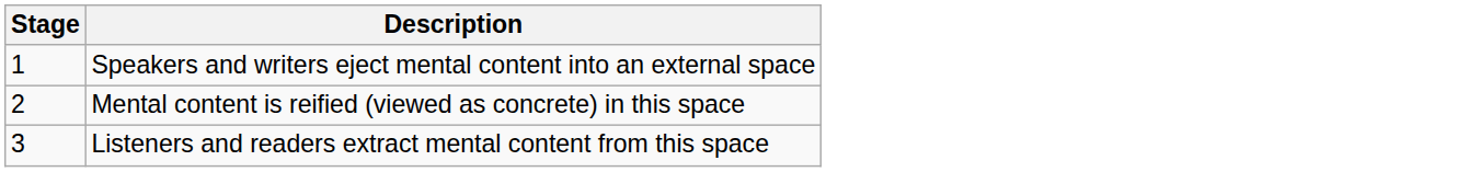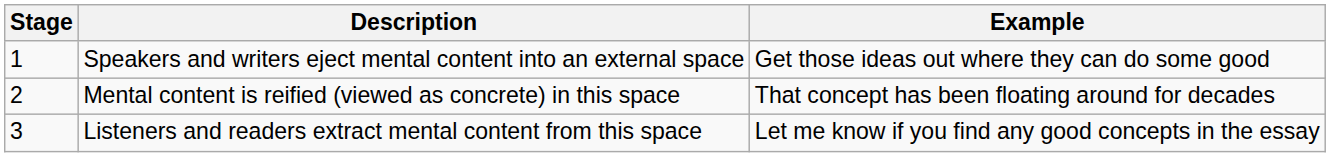 <table class="wikitable">
 <tr>
 <th>Stage</th>
 <th>Description</th>
+<th>Example</th>
 </tr>
 <tr>
 <td>1</td>
 <td>Speakers and writers eject mental content into an external space</td>
+<td>Get those ideas out where they can do some good</td>
 </tr>
 <tr>
 <td>2</td>
 <td>Mental content is reified (viewed as concrete) in this space</td>
+<td>That concept has been floating around for decades</td>
 </tr>
 <tr>
 <td>3</td>
 <td>Listeners and readers extract mental content from this space</td>
+<td>Let me know if you find any good concepts in the essay</td>
 </tr>
 </table>
